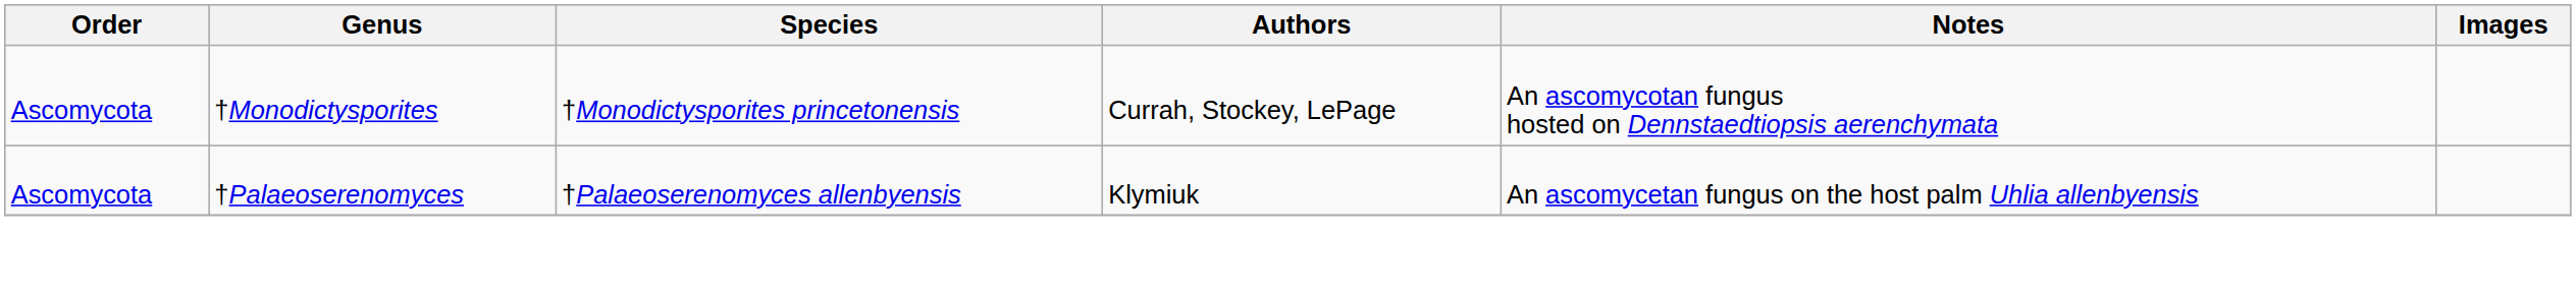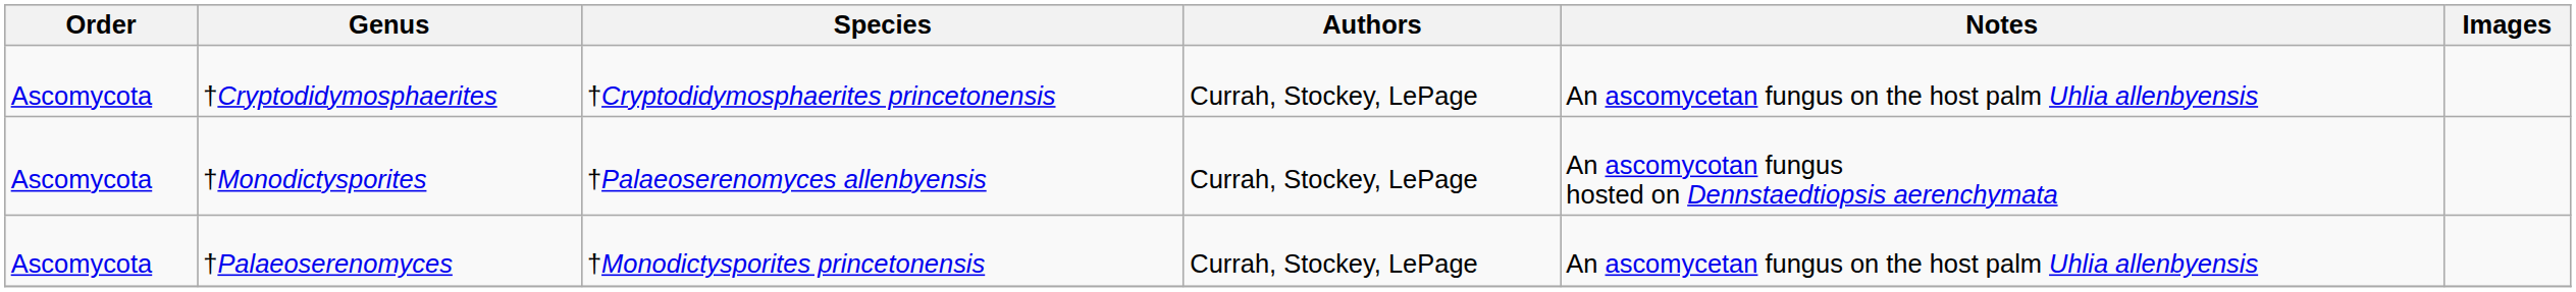 <table class="wikitable sortable"  style="margin:auto; width:100%;">
 <tr>
 <th>Order</th>
 <th>Genus</th>
 <th>Species</th>
 <th>Authors</th>
 <th>Notes</th>
 <th>Images</th>
 </tr>
 <tr>
 <td><br><a href='#'>Ascomycota</a></td>
+<td><br>†<em><a href='#'>Cryptodidymosphaerites</a></em></td>
+<td><br>†<em><a href='#'>Cryptodidymosphaerites princetonensis</a></em></td>
+<td><br>Currah, Stockey, LePage</td>
+<td><br>An <a href='#'>ascomycetan</a> fungus on the host palm <em><a href='#'>Uhlia allenbyensis</a></em></td>
+<td></td>
+</tr>
+<tr>
+<td><br><a href='#'>Ascomycota</a></td>
 <td><br>†<em><a href='#'>Monodictysporites</a></em></td>
-<td><br>†<em><a href='#'>Monodictysporites princetonensis</a></em></td>
+<td><br>†<em><a href='#'>Palaeoserenomyces allenbyensis</a></em></td>
 <td><br>Currah, Stockey, LePage</td>
 <td><br>An <a href='#'>ascomycotan</a> fungus<br> hosted on <em><a href='#'>Dennstaedtiopsis aerenchymata</a></em></td>
 <td></td>
 </tr>
 <tr>
 <td><br><a href='#'>Ascomycota</a></td>
 <td><br>†<em><a href='#'>Palaeoserenomyces</a></em></td>
-<td><br>†<em><a href='#'>Palaeoserenomyces allenbyensis</a></em></td>
-<td><br>Klymiuk</td>
+<td><br>†<em><a href='#'>Monodictysporites princetonensis</a></em></td>
+<td><br>Currah, Stockey, LePage</td>
 <td><br>An <a href='#'>ascomycetan</a> fungus on the host palm <em><a href='#'>Uhlia allenbyensis</a></em></td>
 <td></td>
 </tr>
 <tr>
 </tr>
 </table>
